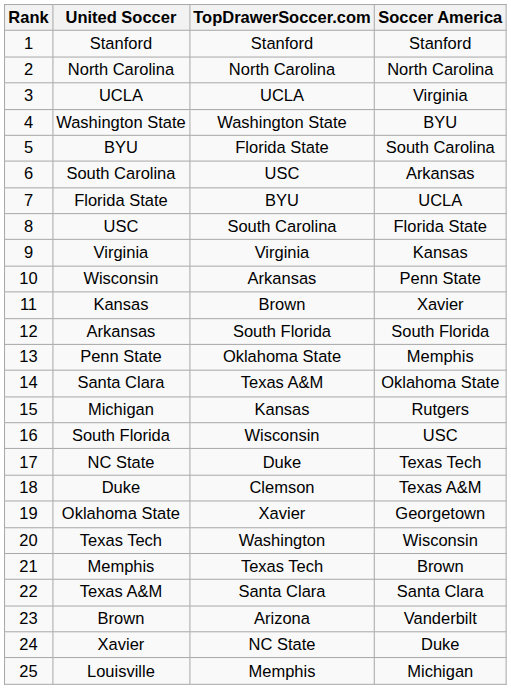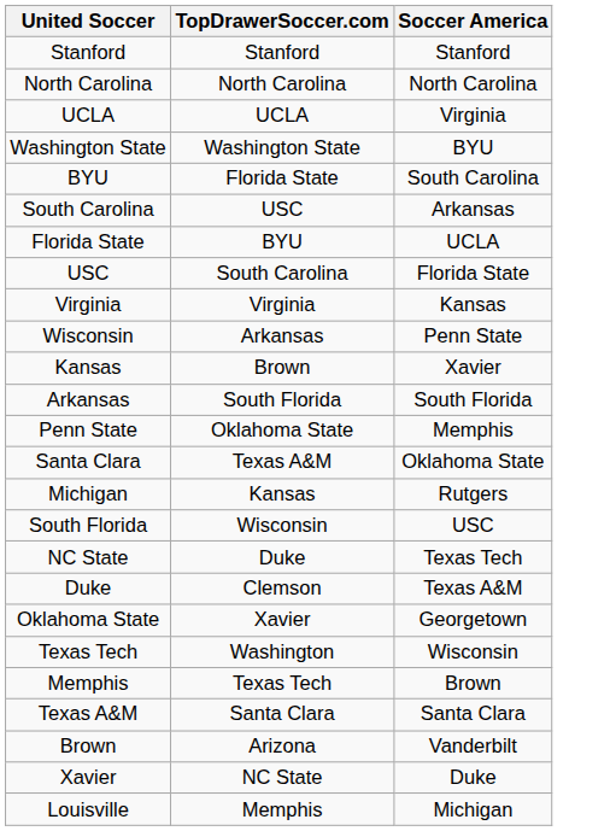 <table class="wikitable" style="text-align: center;">
 <tr>
-<th>Rank</th>
 <th>United Soccer</th>
 <th>TopDrawerSoccer.com</th>
 <th>Soccer America</th>
 </tr>
 <tr>
-<td>1</td>
 <td>Stanford</td>
 <td>Stanford</td>
 <td>Stanford</td>
 </tr>
 <tr>
-<td>2</td>
 <td>North Carolina</td>
 <td>North Carolina</td>
 <td>North Carolina</td>
 </tr>
 <tr>
-<td>3</td>
 <td>UCLA</td>
 <td>UCLA</td>
 <td>Virginia</td>
 </tr>
 <tr>
-<td>4</td>
 <td>Washington State</td>
 <td>Washington State</td>
 <td>BYU</td>
 </tr>
 <tr>
-<td>5</td>
 <td>BYU</td>
 <td>Florida State</td>
 <td>South Carolina</td>
 </tr>
 <tr>
-<td>6</td>
 <td>South Carolina</td>
 <td>USC</td>
 <td>Arkansas</td>
 </tr>
 <tr>
-<td>7</td>
 <td>Florida State</td>
 <td>BYU</td>
 <td>UCLA</td>
 </tr>
 <tr>
-<td>8</td>
 <td>USC</td>
 <td>South Carolina</td>
 <td>Florida State</td>
 </tr>
 <tr>
-<td>9</td>
 <td>Virginia</td>
 <td>Virginia</td>
 <td>Kansas</td>
 </tr>
 <tr>
-<td>10</td>
 <td>Wisconsin</td>
 <td>Arkansas</td>
 <td>Penn State</td>
 </tr>
 <tr>
-<td>11</td>
 <td>Kansas</td>
 <td>Brown</td>
 <td>Xavier</td>
 </tr>
 <tr>
-<td>12</td>
 <td>Arkansas</td>
 <td>South Florida</td>
 <td>South Florida</td>
 </tr>
 <tr>
-<td>13</td>
 <td>Penn State</td>
 <td>Oklahoma State</td>
 <td>Memphis</td>
 </tr>
 <tr>
-<td>14</td>
 <td>Santa Clara</td>
 <td>Texas A&M</td>
 <td>Oklahoma State</td>
 </tr>
 <tr>
-<td>15</td>
 <td>Michigan</td>
 <td>Kansas</td>
 <td>Rutgers</td>
 </tr>
 <tr>
-<td>16</td>
 <td>South Florida</td>
 <td>Wisconsin</td>
 <td>USC</td>
 </tr>
 <tr>
-<td>17</td>
 <td>NC State</td>
 <td>Duke</td>
 <td>Texas Tech</td>
 </tr>
 <tr>
-<td>18</td>
 <td>Duke</td>
 <td>Clemson</td>
 <td>Texas A&M</td>
 </tr>
 <tr>
-<td>19</td>
 <td>Oklahoma State</td>
 <td>Xavier</td>
 <td>Georgetown</td>
 </tr>
 <tr>
-<td>20</td>
 <td>Texas Tech</td>
 <td>Washington</td>
 <td>Wisconsin</td>
 </tr>
 <tr>
-<td>21</td>
 <td>Memphis</td>
 <td>Texas Tech</td>
 <td>Brown</td>
 </tr>
 <tr>
-<td>22</td>
 <td>Texas A&M</td>
 <td>Santa Clara</td>
 <td>Santa Clara</td>
 </tr>
 <tr>
-<td>23</td>
 <td>Brown</td>
 <td>Arizona</td>
 <td>Vanderbilt</td>
 </tr>
 <tr>
-<td>24</td>
 <td>Xavier</td>
 <td>NC State</td>
 <td>Duke</td>
 </tr>
 <tr>
-<td>25</td>
 <td>Louisville</td>
 <td>Memphis</td>
 <td>Michigan</td>
 </tr>
 </table>
